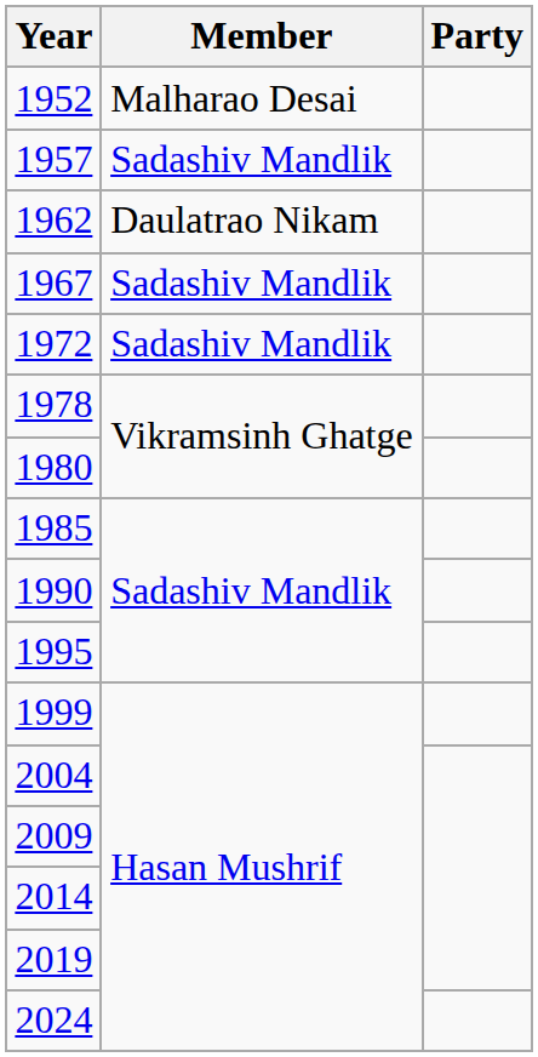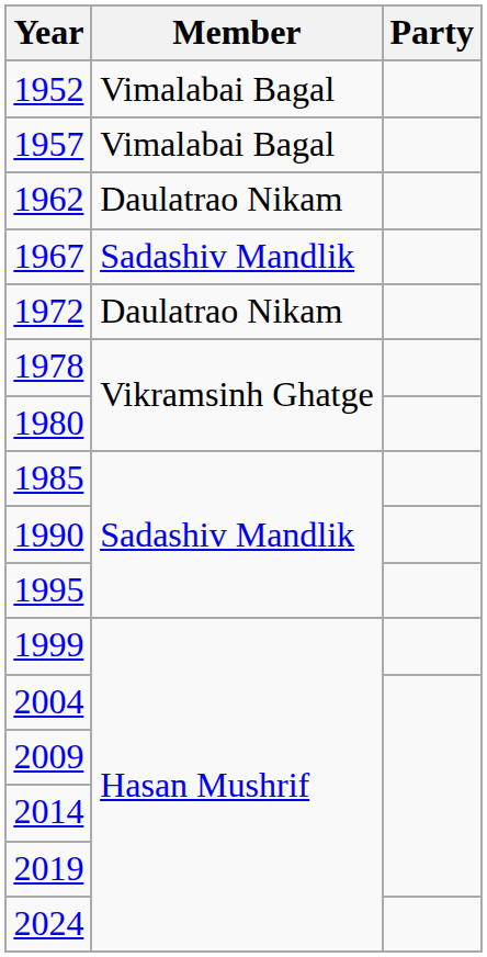 <table class="wikitable">
 <tr>
 <th>Year</th>
 <th>Member</th>
 <th colspan="2">Party</th>
 </tr>
 <tr>
 <td><a href='#'>1952</a></td>
-<td>Malharao Desai</td>
+<td>Vimalabai Bagal</td>
 <td></td>
 </tr>
 <tr>
 <td><a href='#'>1957</a></td>
-<td><a href='#'>Sadashiv Mandlik</a></td>
+<td>Vimalabai Bagal</td>
 </tr>
 <tr>
 <td><a href='#'>1962</a></td>
 <td>Daulatrao Nikam</td>
 <td></td>
 </tr>
 <tr>
 <td><a href='#'>1967</a></td>
 <td><a href='#'>Sadashiv Mandlik</a></td>
 </tr>
 <tr>
 <td><a href='#'>1972</a></td>
-<td><a href='#'>Sadashiv Mandlik</a></td>
+<td>Daulatrao Nikam</td>
 <td></td>
 </tr>
 <tr>
 <td><a href='#'>1978</a></td>
 <td rowspan="2">Vikramsinh Ghatge</td>
 </tr>
 <tr>
 <td><a href='#'>1980</a></td>
 <td></td>
 </tr>
 <tr>
 <td><a href='#'>1985</a></td>
 <td rowspan="3"><a href='#'>Sadashiv Mandlik</a></td>
 <td></td>
 </tr>
 <tr>
 <td><a href='#'>1990</a></td>
 <td></td>
 </tr>
 <tr>
 <td><a href='#'>1995</a></td>
 </tr>
 <tr>
 <td><a href='#'>1999</a></td>
 <td rowspan="6"><a href='#'>Hasan Mushrif</a></td>
 <td></td>
 </tr>
 <tr>
 <td><a href='#'>2004</a></td>
 </tr>
 <tr>
 <td><a href='#'>2009</a></td>
 </tr>
 <tr>
 <td><a href='#'>2014</a></td>
 </tr>
 <tr>
 <td><a href='#'>2019</a></td>
 </tr>
 <tr>
 <td><a href='#'>2024</a></td>
 <td></td>
 </tr>
 <tr>
 </tr>
 </table>
